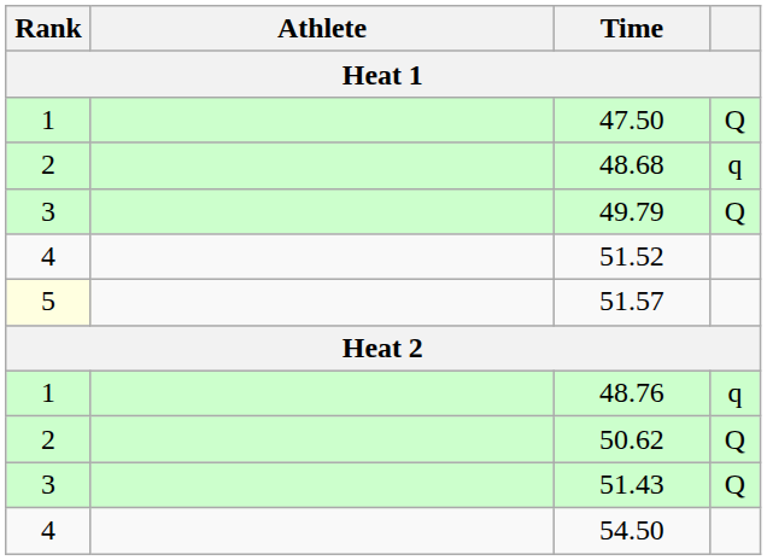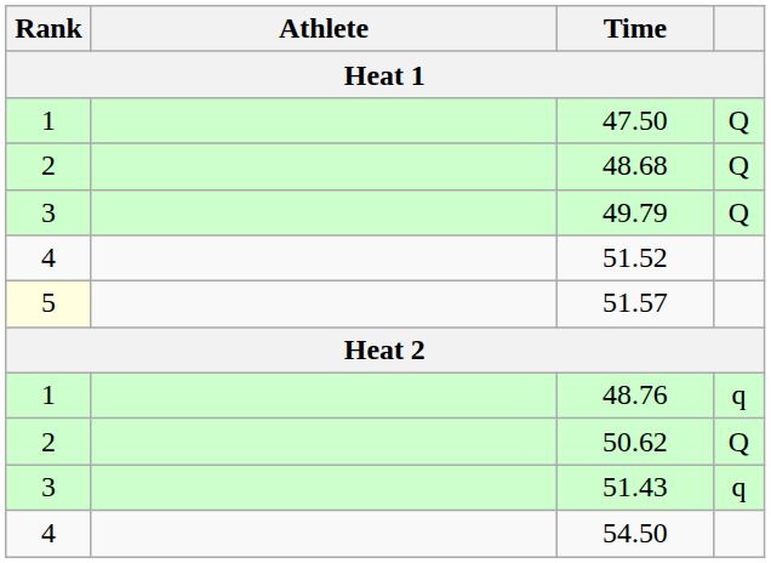 <table class=wikitable style="text-align:center">
 <tr>
 <th width=40>Rank</th>
 <th width=250>Athlete</th>
 <th width=80>Time</th>
 <th width=20></th>
 </tr>
 <tr>
 <th colspan=4>Heat 1</th>
 </tr>
 <tr bgcolor="ccffcc">
 <td>1</td>
 <td align=left></td>
 <td>47.50</td>
 <td>Q</td>
 </tr>
 <tr bgcolor="ccffcc">
 <td>2</td>
 <td align=left></td>
 <td>48.68</td>
-<td>q</td>
+<td>Q</td>
 </tr>
 <tr bgcolor="ccffcc">
 <td>3</td>
 <td align=left></td>
 <td>49.79</td>
 <td>Q</td>
 </tr>
 <tr>
 <td>4</td>
 <td align=left></td>
 <td>51.52</td>
 <td></td>
 </tr>
 <tr>
 <td style="background: lightyellow;">5</td>
 <td align=left></td>
 <td>51.57</td>
 <td></td>
 </tr>
 <tr>
 <th colspan=4>Heat 2</th>
 </tr>
 <tr bgcolor="ccffcc">
 <td>1</td>
 <td align=left></td>
 <td>48.76</td>
 <td>q</td>
 </tr>
 <tr bgcolor="ccffcc">
 <td>2</td>
 <td align=left></td>
 <td>50.62</td>
 <td>Q</td>
 </tr>
 <tr bgcolor="ccffcc">
 <td>3</td>
 <td align=left></td>
 <td>51.43</td>
-<td>Q</td>
+<td>q</td>
 </tr>
 <tr>
 <td>4</td>
 <td align=left></td>
 <td>54.50</td>
 <td></td>
 </tr>
 </table>
